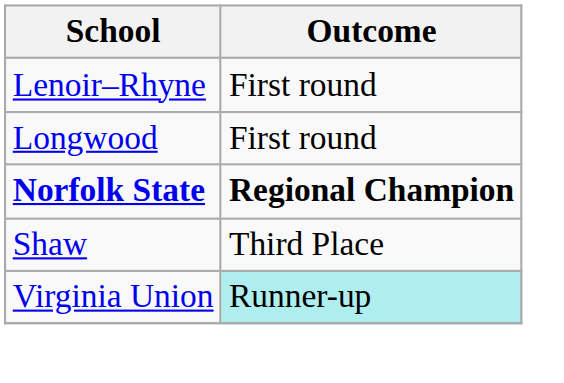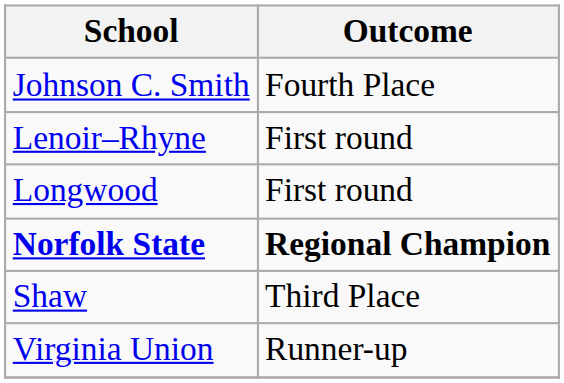 <table class="wikitable" style="float:left; margin-right:1em;">
 <tr>
 <th>School</th>
 <th>Outcome</th>
+</tr>
+<tr>
+<td><a href='#'>Johnson C. Smith</a></td>
+<td>Fourth Place</td>
 </tr>
 <tr>
 <td><a href='#'>Lenoir–Rhyne</a></td>
 <td>First round</td>
 </tr>
 <tr>
 <td><a href='#'>Longwood</a></td>
 <td>First round</td>
 </tr>
 <tr>
 <td><strong><a href='#'>Norfolk State</a></strong></td>
 <td><strong>Regional Champion</strong></td>
 </tr>
 <tr>
 <td><a href='#'>Shaw</a></td>
 <td>Third Place</td>
 </tr>
 <tr>
 <td><a href='#'>Virginia Union</a></td>
-<td style="background: paleturquoise;">Runner-up</td>
+<td>Runner-up</td>
 </tr>
 <tr>
 </tr>
 </table>
